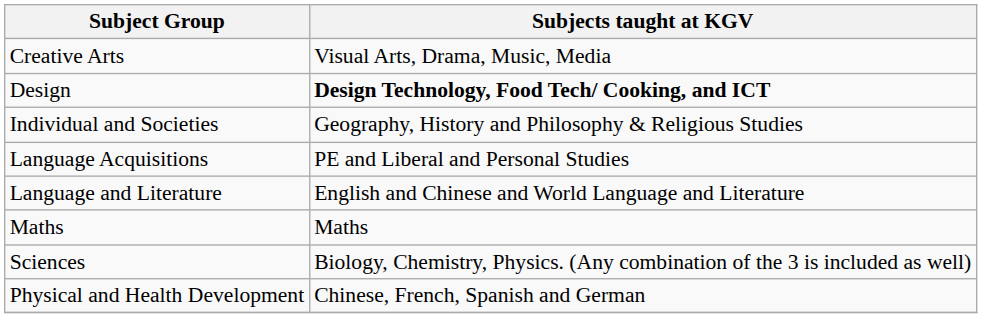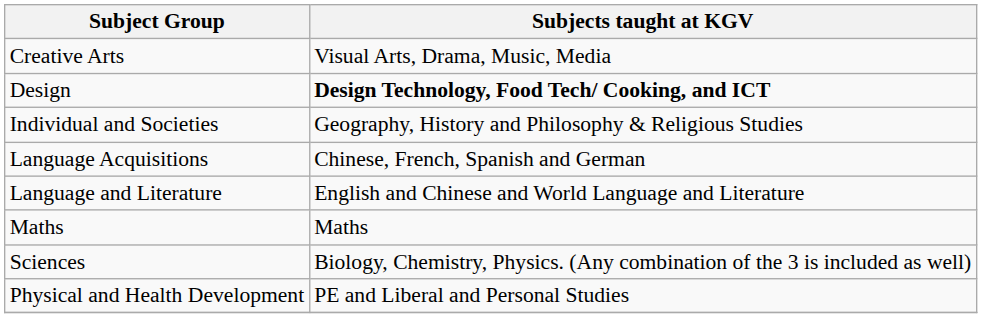 <table class="wikitable">
 <tr>
 <th>Subject Group</th>
 <th>Subjects taught at KGV</th>
 </tr>
 <tr>
 <td>Creative Arts</td>
 <td>Visual Arts, Drama, Music, Media</td>
 </tr>
 <tr>
 <td>Design</td>
 <td><strong>Design Technology, Food Tech/ Cooking, and ICT</strong></td>
 </tr>
 <tr>
 <td>Individual and Societies</td>
 <td>Geography, History and Philosophy & Religious Studies</td>
 </tr>
 <tr>
 <td>Language Acquisitions</td>
-<td>PE and Liberal and Personal Studies</td>
+<td>Chinese, French, Spanish and German</td>
 </tr>
 <tr>
 <td>Language and Literature</td>
 <td>English and Chinese and World Language and Literature</td>
 </tr>
 <tr>
 <td>Maths</td>
 <td>Maths</td>
 </tr>
 <tr>
 <td>Sciences</td>
 <td>Biology, Chemistry, Physics. (Any combination of the 3 is included as well)</td>
 </tr>
 <tr>
 <td>Physical and Health Development</td>
-<td>Chinese, French, Spanish and German</td>
+<td>PE and Liberal and Personal Studies</td>
 </tr>
 <tr>
 </tr>
 </table>
